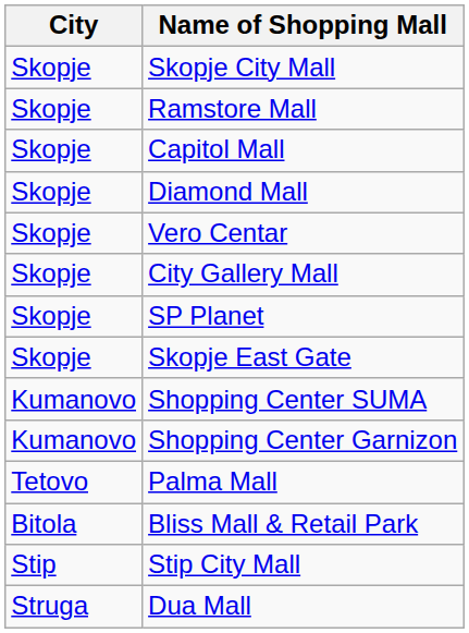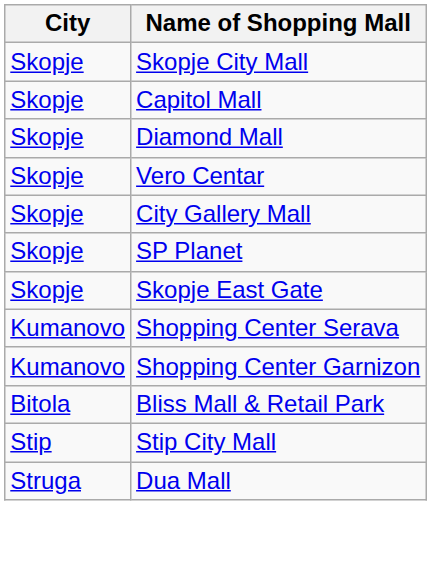 <table class="wikitable sortable">
 <tr>
 <th>City</th>
 <th>Name of Shopping Mall</th>
 </tr>
 <tr>
 <td><a href='#'>Skopje</a></td>
 <td><a href='#'>Skopje City Mall</a></td>
-</tr>
-<tr>
-<td><a href='#'>Skopje</a></td>
-<td><a href='#'>Ramstore Mall</a></td>
 </tr>
 <tr>
 <td><a href='#'>Skopje</a></td>
 <td><a href='#'>Capitol Mall</a></td>
 </tr>
 <tr>
 <td><a href='#'>Skopje</a></td>
 <td><a href='#'>Diamond Mall</a></td>
 </tr>
 <tr>
 <td><a href='#'>Skopje</a></td>
 <td><a href='#'>Vero Centar</a></td>
 </tr>
 <tr>
 <td><a href='#'>Skopje</a></td>
 <td><a href='#'>City Gallery Mall</a></td>
 </tr>
 <tr>
 <td><a href='#'>Skopje</a></td>
 <td><a href='#'>SP Planet</a></td>
 </tr>
 <tr>
 <td><a href='#'>Skopje</a></td>
 <td><a href='#'>Skopje East Gate</a></td>
 </tr>
 <tr>
 <td><a href='#'>Kumanovo</a></td>
-<td><a href='#'>Shopping Center SUMA</a></td>
+<td><a href='#'>Shopping Center Serava</a></td>
 </tr>
 <tr>
 <td><a href='#'>Kumanovo</a></td>
 <td><a href='#'>Shopping Center Garnizon</a></td>
-</tr>
-<tr>
-<td><a href='#'>Tetovo</a></td>
-<td><a href='#'>Palma Mall</a></td>
 </tr>
 <tr>
 <td><a href='#'>Bitola</a></td>
 <td><a href='#'>Bliss Mall & Retail Park</a></td>
 </tr>
 <tr>
 <td><a href='#'>Stip</a></td>
 <td><a href='#'>Stip City Mall</a></td>
 </tr>
 <tr>
 <td><a href='#'>Struga</a></td>
 <td><a href='#'>Dua Mall</a></td>
 </tr>
 </table>
